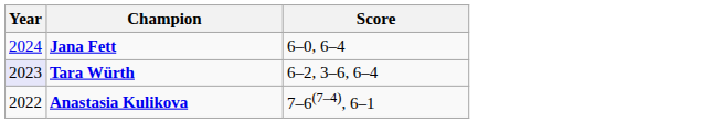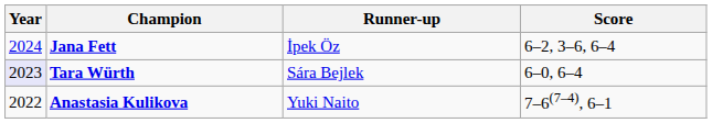 <table class="wikitable" style="font-size:90%">
 <tr>
 <th>Year</th>
 <th width="200">Champion</th>
+<th width="200">Runner-up</th>
 <th width="155">Score</th>
 </tr>
 <tr>
 <td><a href='#'>2024</a></td>
 <td> <strong><a href='#'>Jana Fett</a></strong></td>
-<td>6–0, 6–4</td>
+<td> <a href='#'>İpek Öz</a></td>
+<td>6–2, 3–6, 6–4</td>
 </tr>
 <tr>
 <td style="background: lavender;">2023</td>
 <td> <strong><a href='#'>Tara Würth</a></strong></td>
-<td>6–2, 3–6, 6–4</td>
+<td> <a href='#'>Sára Bejlek</a></td>
+<td>6–0, 6–4</td>
 </tr>
 <tr>
 <td>2022</td>
 <td> <strong><a href='#'>Anastasia Kulikova</a></strong></td>
+<td> <a href='#'>Yuki Naito</a></td>
 <td>7–6<sup>(7–4)</sup>, 6–1</td>
 </tr>
 </table>
